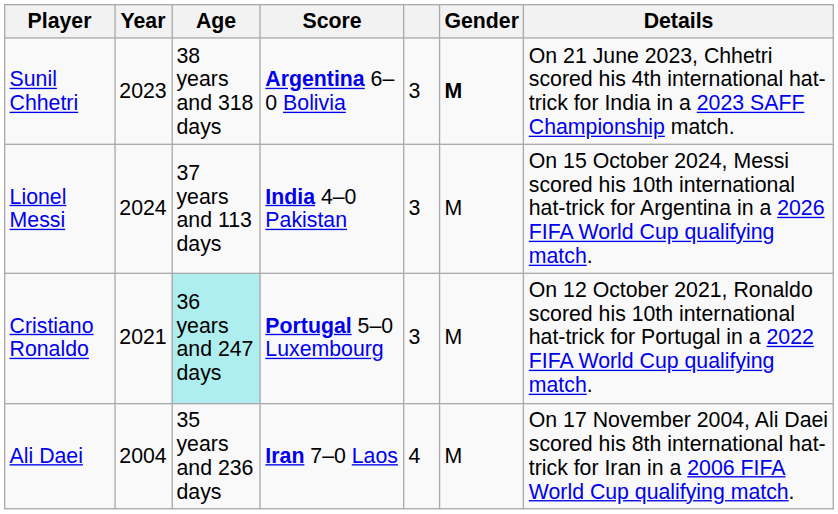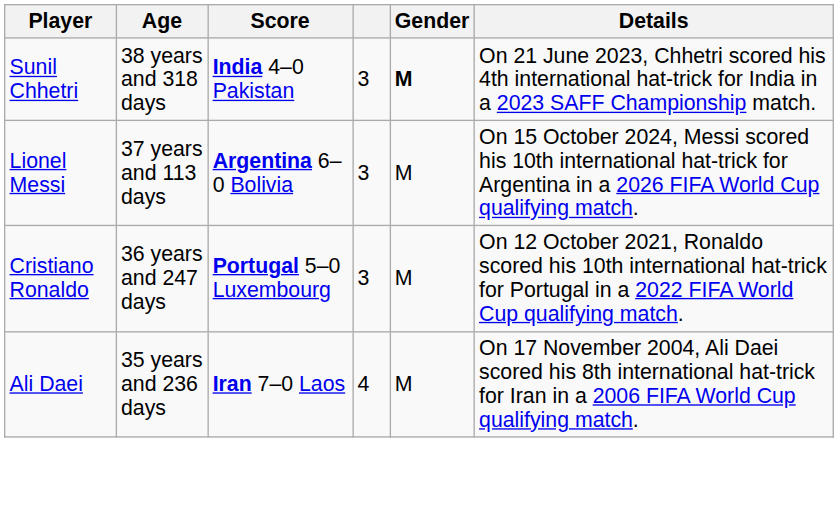 <table class="wikitable sortable" width="100%">
 <tr>
 <th width="14%">Player</th>
-<th width="5%">Year</th>
 <th width="12%">Age</th>
 <th width="18%">Score</th>
 <th width="5%"></th>
 <th width="1%">Gender</th>
 <th width="50%">Details</th>
 </tr>
 <tr>
 <td> <a href='#'>Sunil Chhetri</a></td>
-<td>2023</td>
 <td>38 years and 318 days</td>
-<td><a href='#'><strong>Argentina</strong></a> 6–0 <a href='#'>Bolivia</a></td>
+<td><a href='#'><strong>India</strong></a> 4–0 <a href='#'>Pakistan</a></td>
 <td>3</td>
 <td><strong>M</strong></td>
 <td>On 21 June 2023, Chhetri scored his 4th international hat-trick for India in a <a href='#'>2023 SAFF Championship</a> match.</td>
 </tr>
 <tr>
 <td> <a href='#'>Lionel Messi</a></td>
-<td>2024</td>
 <td>37 years and 113 days</td>
-<td><a href='#'><strong>India</strong></a> 4–0 <a href='#'>Pakistan</a></td>
+<td><a href='#'><strong>Argentina</strong></a> 6–0 <a href='#'>Bolivia</a></td>
 <td>3</td>
 <td>M</td>
 <td>On 15 October 2024, Messi scored his 10th international hat-trick for Argentina in a <a href='#'> 2026 FIFA World Cup qualifying match</a>.</td>
 </tr>
 <tr>
 <td> <a href='#'>Cristiano Ronaldo</a></td>
-<td>2021</td>
-<td style="background: paleturquoise;">36 years and 247 days</td>
+<td>36 years and 247 days</td>
 <td><strong><a href='#'>Portugal</a></strong> 5–0 <a href='#'>Luxembourg</a></td>
 <td>3</td>
 <td>M</td>
 <td>On 12 October 2021, Ronaldo scored his 10th international hat-trick for Portugal in a <a href='#'>2022 FIFA World Cup qualifying match</a>.</td>
 </tr>
 <tr>
 <td> <a href='#'>Ali Daei</a></td>
-<td>2004</td>
 <td>35 years and 236 days</td>
 <td><strong><a href='#'>Iran</a></strong> 7–0 <a href='#'>Laos</a></td>
 <td>4</td>
 <td>M</td>
 <td>On 17 November 2004, Ali Daei scored his 8th international hat-trick for Iran in a <a href='#'>2006 FIFA World Cup qualifying match</a>.</td>
 </tr>
 </table>
